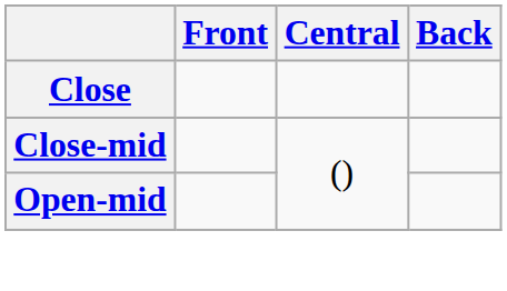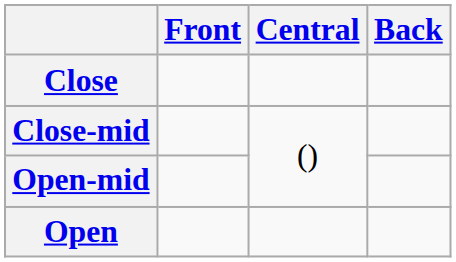 <table class="wikitable" style="text-align:center">
 <tr>
 <th></th>
 <th><a href='#'>Front</a></th>
 <th><a href='#'>Central</a></th>
 <th><a href='#'>Back</a></th>
 </tr>
 <tr align="center">
 <th><a href='#'>Close</a></th>
 <td></td>
 <td></td>
 <td></td>
 </tr>
 <tr>
 <th><a href='#'>Close-mid</a></th>
 <td></td>
 <td rowspan="2">()</td>
 <td></td>
 </tr>
 <tr>
 <th><a href='#'>Open-mid</a></th>
 <td></td>
 <td></td>
 </tr>
+<tr align="center">
+<th><a href='#'>Open</a></th>
+<td></td>
+<td></td>
+<td></td>
+</tr>
 </table>
